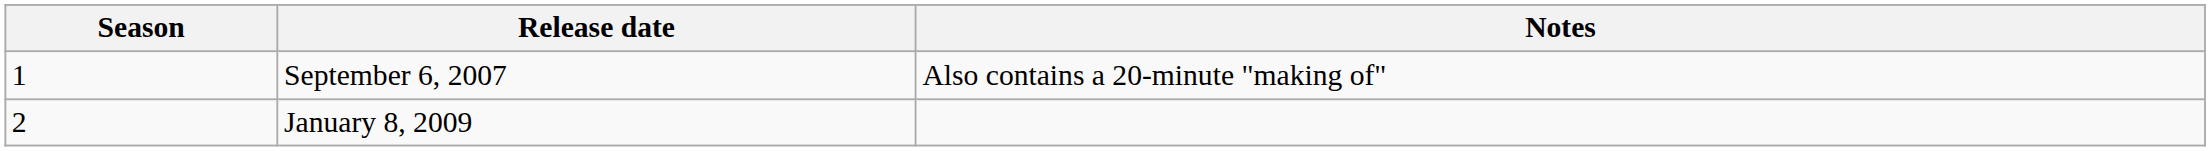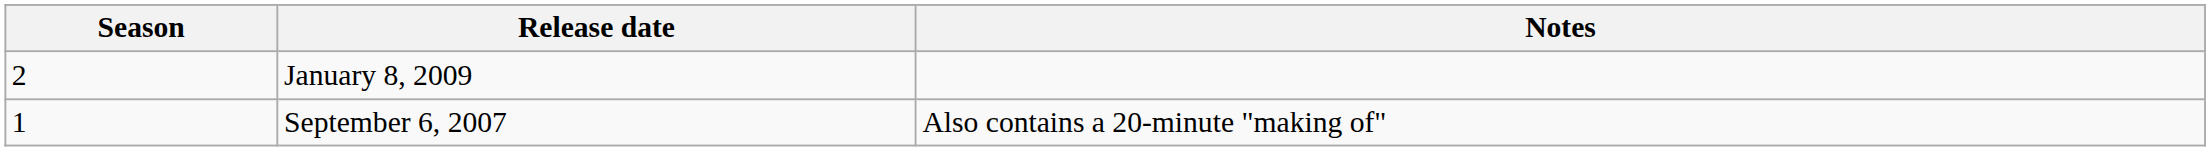 <table class="wikitable"  style="width:60%; align='center'; margin:auto;">
 <tr>
 <th>Season</th>
 <th>Release date</th>
 <th>Notes</th>
 </tr>
 <tr>
+<td>2</td>
+<td>January 8, 2009</td>
+<td></td>
+</tr>
+<tr>
 <td>1</td>
 <td>September 6, 2007</td>
 <td>Also contains a 20-minute "making of"</td>
 </tr>
-<tr>
-<td>2</td>
-<td>January 8, 2009</td>
-<td></td>
-</tr>
 </table>
